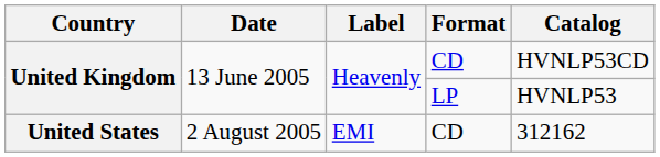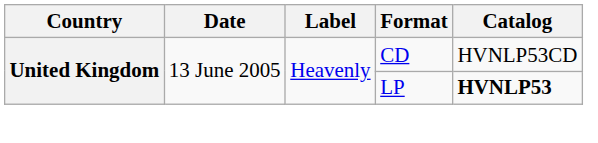 <table class="wikitable plainrowheaders">
 <tr>
 <th>Country</th>
 <th>Date</th>
 <th>Label</th>
 <th>Format</th>
 <th>Catalog</th>
 </tr>
 <tr>
 <th scope="row" rowspan="2">United Kingdom</th>
 <td rowspan="2">13 June 2005</td>
 <td rowspan="2"><a href='#'>Heavenly</a></td>
 <td><a href='#'>CD</a></td>
 <td>HVNLP53CD</td>
 </tr>
 <tr>
 <td><a href='#'>LP</a></td>
-<td>HVNLP53</td>
-</tr>
-<tr>
-<th scope="row">United States</th>
-<td>2 August 2005</td>
-<td><a href='#'>EMI</a></td>
-<td>CD</td>
-<td>312162</td>
+<td><strong>HVNLP53</strong></td>
 </tr>
 </table>
